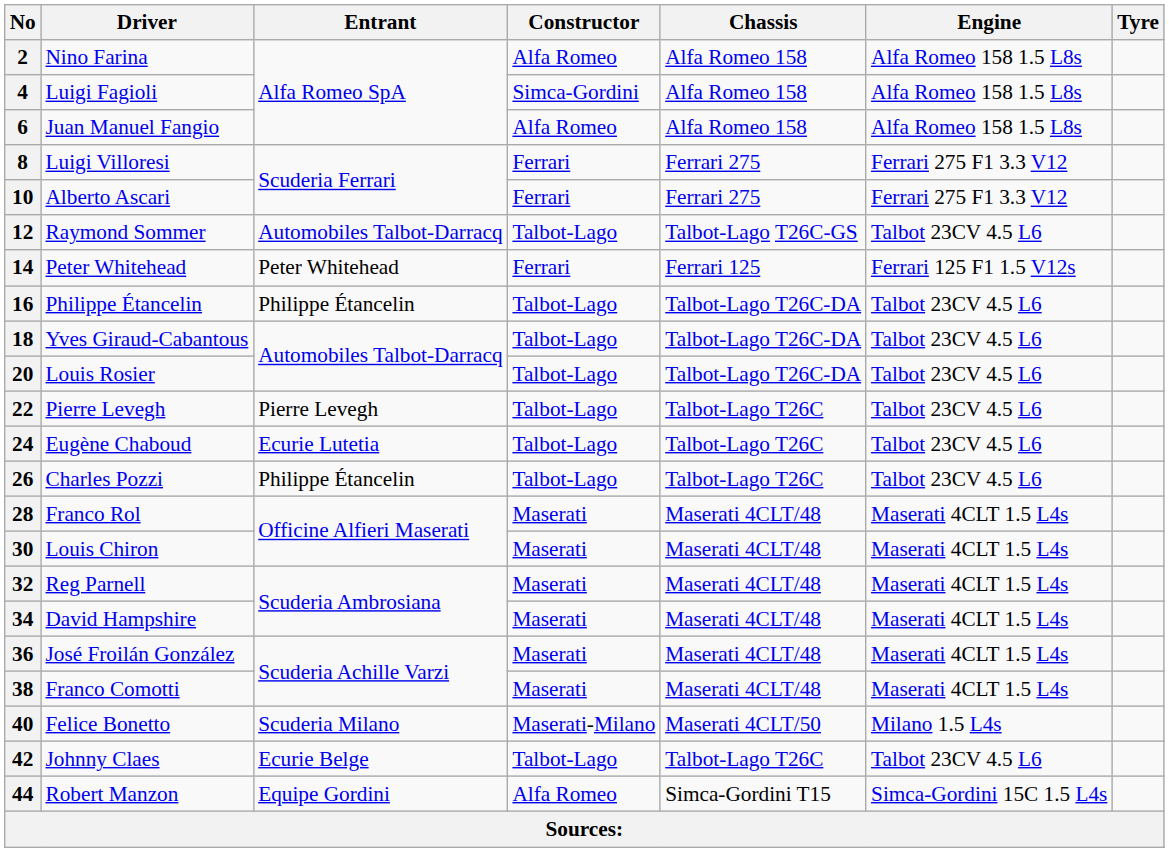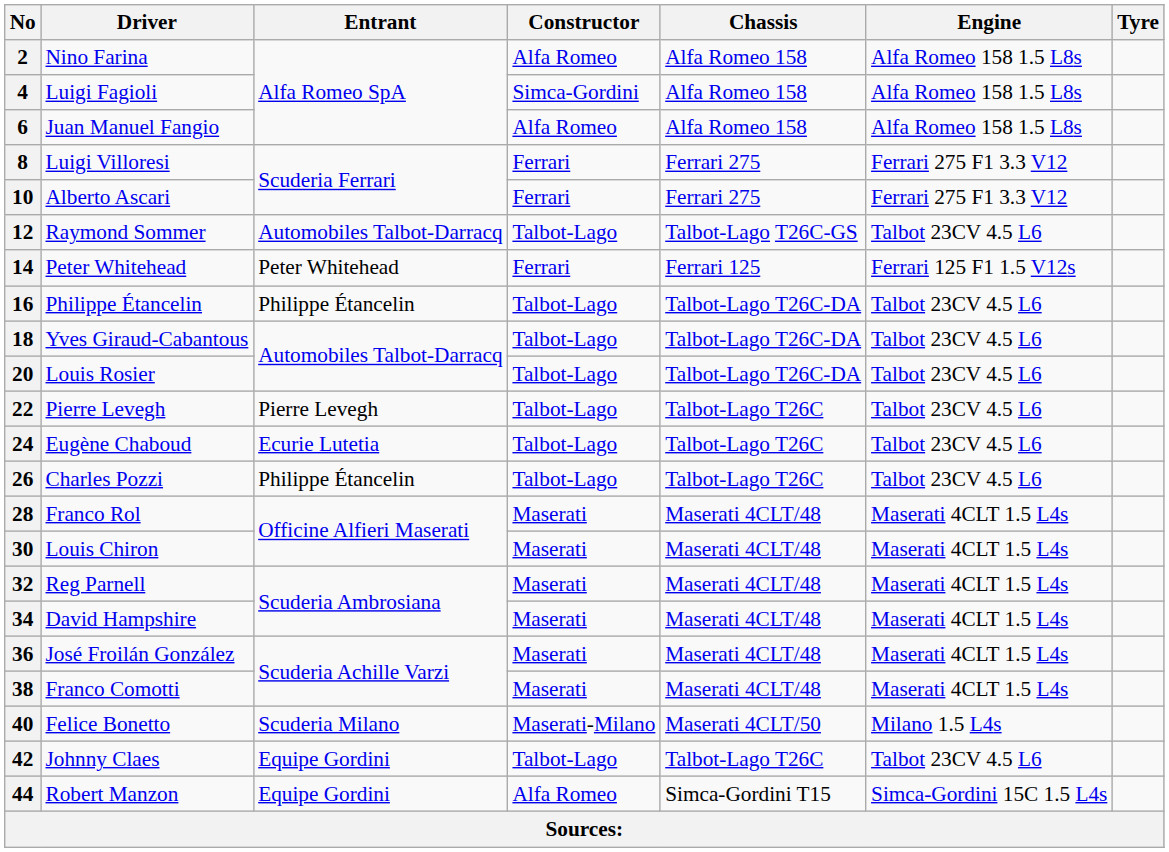 <table class="wikitable sortable" style="font-size: 95%;">
 <tr>
 <th>No</th>
 <th>Driver</th>
 <th>Entrant</th>
 <th>Constructor</th>
 <th>Chassis</th>
 <th>Engine</th>
 <th>Tyre</th>
 </tr>
 <tr>
 <th>2</th>
 <td> <a href='#'>Nino Farina</a></td>
 <td rowspan=3><a href='#'>Alfa Romeo SpA</a></td>
 <td><a href='#'>Alfa Romeo</a></td>
 <td><a href='#'>Alfa Romeo 158</a></td>
 <td><a href='#'>Alfa Romeo</a> 158 1.5 <a href='#'>L8</a><a href='#'>s</a></td>
 <td align="center"></td>
 </tr>
 <tr>
 <th>4</th>
 <td> <a href='#'>Luigi Fagioli</a></td>
 <td><a href='#'>Simca-Gordini</a></td>
 <td><a href='#'>Alfa Romeo 158</a></td>
 <td><a href='#'>Alfa Romeo</a> 158 1.5 <a href='#'>L8</a><a href='#'>s</a></td>
 <td align="center"></td>
 </tr>
 <tr>
 <th>6</th>
 <td> <a href='#'>Juan Manuel Fangio</a></td>
 <td><a href='#'>Alfa Romeo</a></td>
 <td><a href='#'>Alfa Romeo 158</a></td>
 <td><a href='#'>Alfa Romeo</a> 158 1.5 <a href='#'>L8</a><a href='#'>s</a></td>
 <td align="center"></td>
 </tr>
 <tr>
 <th>8</th>
 <td> <a href='#'>Luigi Villoresi</a></td>
 <td rowspan=2><a href='#'>Scuderia Ferrari</a></td>
 <td><a href='#'>Ferrari</a></td>
 <td><a href='#'>Ferrari 275</a></td>
 <td><a href='#'>Ferrari</a> 275 F1 3.3 <a href='#'>V12</a></td>
 <td align="center"></td>
 </tr>
 <tr>
 <th>10</th>
 <td> <a href='#'>Alberto Ascari</a></td>
 <td><a href='#'>Ferrari</a></td>
 <td><a href='#'>Ferrari 275</a></td>
 <td><a href='#'>Ferrari</a> 275 F1 3.3 <a href='#'>V12</a></td>
 <td align="center"></td>
 </tr>
 <tr>
 <th>12</th>
 <td> <a href='#'>Raymond Sommer</a></td>
 <td><a href='#'>Automobiles Talbot-Darracq</a></td>
 <td><a href='#'>Talbot-Lago</a></td>
 <td><a href='#'>Talbot-Lago</a> <a href='#'>T26C-GS</a></td>
 <td><a href='#'>Talbot</a> 23CV 4.5 <a href='#'>L6</a></td>
 <td align="center"></td>
 </tr>
 <tr>
 <th>14</th>
 <td> <a href='#'>Peter Whitehead</a></td>
 <td>Peter Whitehead</td>
 <td><a href='#'>Ferrari</a></td>
 <td><a href='#'>Ferrari 125</a></td>
 <td><a href='#'>Ferrari</a> 125 F1 1.5 <a href='#'>V12</a><a href='#'>s</a></td>
 <td align="center"></td>
 </tr>
 <tr>
 <th>16</th>
 <td> <a href='#'>Philippe Étancelin</a></td>
 <td>Philippe Étancelin</td>
 <td><a href='#'>Talbot-Lago</a></td>
 <td><a href='#'>Talbot-Lago T26C-DA</a></td>
 <td><a href='#'>Talbot</a> 23CV 4.5 <a href='#'>L6</a></td>
 <td align="center"></td>
 </tr>
 <tr>
 <th>18</th>
 <td> <a href='#'>Yves Giraud-Cabantous</a></td>
 <td rowspan=2><a href='#'>Automobiles Talbot-Darracq</a></td>
 <td><a href='#'>Talbot-Lago</a></td>
 <td><a href='#'>Talbot-Lago T26C-DA</a></td>
 <td><a href='#'>Talbot</a> 23CV 4.5 <a href='#'>L6</a></td>
 <td align="center"></td>
 </tr>
 <tr>
 <th>20</th>
 <td> <a href='#'>Louis Rosier</a></td>
 <td><a href='#'>Talbot-Lago</a></td>
 <td><a href='#'>Talbot-Lago T26C-DA</a></td>
 <td><a href='#'>Talbot</a> 23CV 4.5 <a href='#'>L6</a></td>
 <td align="center"></td>
 </tr>
 <tr>
 <th>22</th>
 <td> <a href='#'>Pierre Levegh</a></td>
 <td>Pierre Levegh</td>
 <td><a href='#'>Talbot-Lago</a></td>
 <td><a href='#'>Talbot-Lago T26C</a></td>
 <td><a href='#'>Talbot</a> 23CV 4.5 <a href='#'>L6</a></td>
 <td align="center"></td>
 </tr>
 <tr>
 <th>24</th>
 <td> <a href='#'>Eugène Chaboud</a></td>
 <td><a href='#'>Ecurie Lutetia</a></td>
 <td><a href='#'>Talbot-Lago</a></td>
 <td><a href='#'>Talbot-Lago T26C</a></td>
 <td><a href='#'>Talbot</a> 23CV 4.5 <a href='#'>L6</a></td>
 <td align="center"></td>
 </tr>
 <tr>
 <th>26</th>
 <td> <a href='#'>Charles Pozzi</a></td>
 <td>Philippe Étancelin</td>
 <td><a href='#'>Talbot-Lago</a></td>
 <td><a href='#'>Talbot-Lago T26C</a></td>
 <td><a href='#'>Talbot</a> 23CV 4.5 <a href='#'>L6</a></td>
 <td align="center"></td>
 </tr>
 <tr>
 <th>28</th>
 <td> <a href='#'>Franco Rol</a></td>
 <td rowspan=2><a href='#'>Officine Alfieri Maserati</a></td>
 <td><a href='#'>Maserati</a></td>
 <td><a href='#'>Maserati 4CLT/48</a></td>
 <td><a href='#'>Maserati</a> 4CLT 1.5 <a href='#'>L4</a><a href='#'>s</a></td>
 <td align="center"></td>
 </tr>
 <tr>
 <th>30</th>
 <td> <a href='#'>Louis Chiron</a></td>
 <td><a href='#'>Maserati</a></td>
 <td><a href='#'>Maserati 4CLT/48</a></td>
 <td><a href='#'>Maserati</a> 4CLT 1.5 <a href='#'>L4</a><a href='#'>s</a></td>
 <td align="center"></td>
 </tr>
 <tr>
 <th>32</th>
 <td> <a href='#'>Reg Parnell</a></td>
 <td rowspan=2><a href='#'>Scuderia Ambrosiana</a></td>
 <td><a href='#'>Maserati</a></td>
 <td><a href='#'>Maserati 4CLT/48</a></td>
 <td><a href='#'>Maserati</a> 4CLT 1.5 <a href='#'>L4</a><a href='#'>s</a></td>
 <td align="center"></td>
 </tr>
 <tr>
 <th>34</th>
 <td> <a href='#'>David Hampshire</a></td>
 <td><a href='#'>Maserati</a></td>
 <td><a href='#'>Maserati 4CLT/48</a></td>
 <td><a href='#'>Maserati</a> 4CLT 1.5 <a href='#'>L4</a><a href='#'>s</a></td>
 <td align="center"></td>
 </tr>
 <tr>
 <th>36</th>
 <td> <a href='#'>José Froilán González</a></td>
 <td rowspan=2><a href='#'>Scuderia Achille Varzi</a></td>
 <td><a href='#'>Maserati</a></td>
 <td><a href='#'>Maserati 4CLT/48</a></td>
 <td><a href='#'>Maserati</a> 4CLT 1.5 <a href='#'>L4</a><a href='#'>s</a></td>
 <td align="center"></td>
 </tr>
 <tr>
 <th>38</th>
 <td> <a href='#'>Franco Comotti</a></td>
 <td><a href='#'>Maserati</a></td>
 <td><a href='#'>Maserati 4CLT/48</a></td>
 <td><a href='#'>Maserati</a> 4CLT 1.5 <a href='#'>L4</a><a href='#'>s</a></td>
 <td align="center"></td>
 </tr>
 <tr>
 <th>40</th>
 <td> <a href='#'>Felice Bonetto</a></td>
 <td><a href='#'>Scuderia Milano</a></td>
 <td><a href='#'>Maserati</a>-<a href='#'>Milano</a></td>
 <td><a href='#'>Maserati 4CLT/50</a></td>
 <td><a href='#'>Milano</a> 1.5 <a href='#'>L4</a><a href='#'>s</a></td>
 <td align="center"></td>
 </tr>
 <tr>
 <th>42</th>
 <td> <a href='#'>Johnny Claes</a></td>
-<td><a href='#'>Ecurie Belge</a></td>
+<td><a href='#'>Equipe Gordini</a></td>
 <td><a href='#'>Talbot-Lago</a></td>
 <td><a href='#'>Talbot-Lago T26C</a></td>
 <td><a href='#'>Talbot</a> 23CV 4.5 <a href='#'>L6</a></td>
 <td align="center"></td>
 </tr>
 <tr>
 <th>44</th>
 <td> <a href='#'>Robert Manzon</a></td>
 <td><a href='#'>Equipe Gordini</a></td>
 <td><a href='#'>Alfa Romeo</a></td>
 <td>Simca-Gordini T15</td>
 <td><a href='#'>Simca-Gordini</a> 15C 1.5 <a href='#'>L4</a><a href='#'>s</a></td>
 <td align="center"></td>
 </tr>
 <tr style="background-color:#E5E4E2" align="center">
 <th colspan=7>Sources: </th>
 </tr>
 <tr>
 </tr>
 </table>
